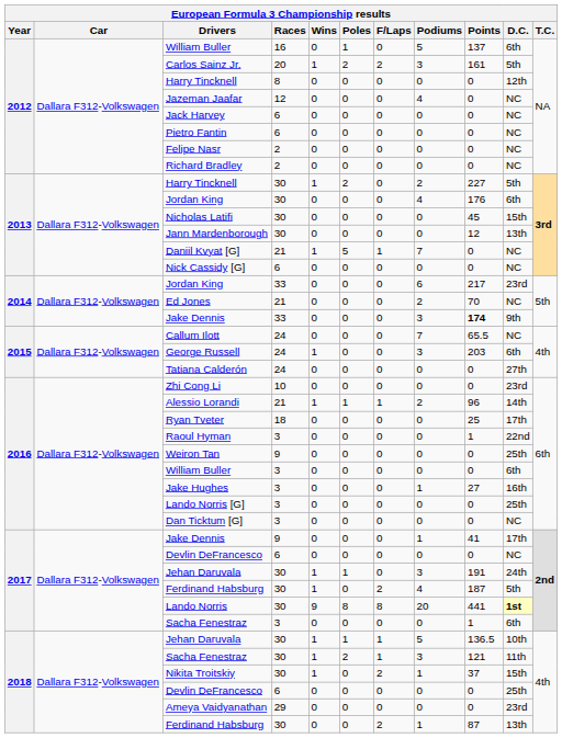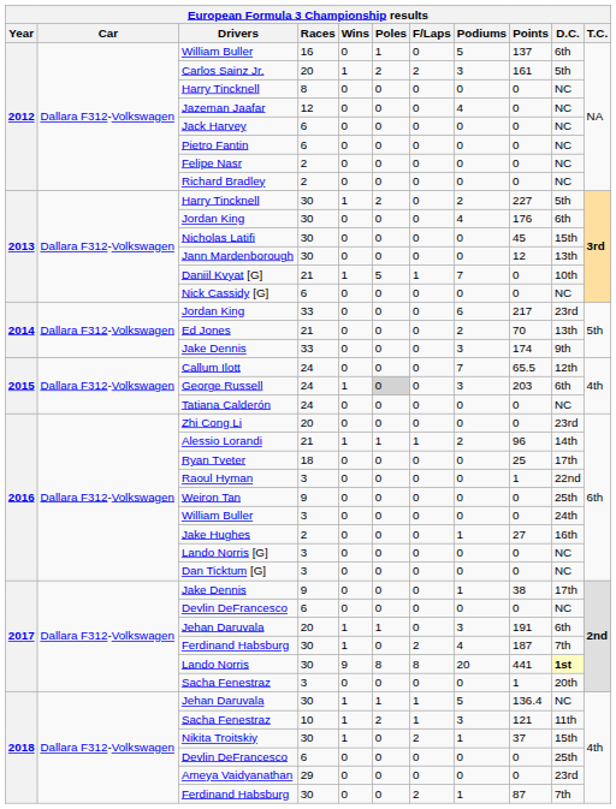 <table class="wikitable" style="font-size:85%; width:700px">
 <tr>
 <th colspan=11><a href='#'>European Formula 3 Championship</a> results</th>
 </tr>
 <tr valign="top">
 <th>Year</th>
 <th>Car</th>
 <th>Drivers</th>
 <th>Races</th>
 <th>Wins</th>
 <th>Poles</th>
 <th>F/Laps</th>
 <th>Podiums</th>
 <th>Points</th>
 <th>D.C.</th>
 <th>T.C.</th>
 </tr>
 <tr>
 <th rowspan=8><a href='#'>2012</a></th>
 <td rowspan=8><a href='#'>Dallara F312</a>-<a href='#'>Volkswagen</a></td>
 <td> <a href='#'>William Buller</a></td>
 <td>16</td>
 <td>0</td>
 <td>1</td>
 <td>0</td>
 <td>5</td>
 <td>137</td>
 <td>6th</td>
 <td rowspan=8>NA</td>
 </tr>
 <tr>
 <td> <a href='#'>Carlos Sainz Jr.</a></td>
 <td>20</td>
 <td>1</td>
 <td>2</td>
 <td>2</td>
 <td>3</td>
 <td>161</td>
 <td>5th</td>
 </tr>
 <tr>
 <td> <a href='#'>Harry Tincknell</a></td>
 <td>8</td>
 <td>0</td>
 <td>0</td>
 <td>0</td>
 <td>0</td>
 <td>0</td>
-<td>12th</td>
+<td>NC</td>
 </tr>
 <tr>
 <td> <a href='#'>Jazeman Jaafar</a></td>
 <td>12</td>
 <td>0</td>
 <td>0</td>
 <td>0</td>
 <td>4</td>
 <td>0</td>
 <td>NC</td>
 </tr>
 <tr>
 <td> <a href='#'>Jack Harvey</a></td>
 <td>6</td>
 <td>0</td>
 <td>0</td>
 <td>0</td>
 <td>0</td>
 <td>0</td>
 <td>NC</td>
 </tr>
 <tr>
 <td> <a href='#'>Pietro Fantin</a></td>
 <td>6</td>
 <td>0</td>
 <td>0</td>
 <td>0</td>
 <td>0</td>
 <td>0</td>
 <td>NC</td>
 </tr>
 <tr>
 <td> <a href='#'>Felipe Nasr</a></td>
 <td>2</td>
 <td>0</td>
 <td>0</td>
 <td>0</td>
 <td>0</td>
 <td>0</td>
 <td>NC</td>
 </tr>
 <tr>
 <td> <a href='#'>Richard Bradley</a></td>
 <td>2</td>
 <td>0</td>
 <td>0</td>
 <td>0</td>
 <td>0</td>
 <td>0</td>
 <td>NC</td>
 </tr>
 <tr>
 <th rowspan=6><a href='#'>2013</a></th>
 <td rowspan=6><a href='#'>Dallara F312</a>-<a href='#'>Volkswagen</a></td>
 <td> <a href='#'>Harry Tincknell</a></td>
 <td>30</td>
 <td>1</td>
 <td>2</td>
 <td>0</td>
 <td>2</td>
 <td>227</td>
 <td>5th</td>
 <td rowspan=6 style="background:#ffdf9f;"><strong>3rd</strong></td>
 </tr>
 <tr>
 <td> <a href='#'>Jordan King</a></td>
 <td>30</td>
 <td>0</td>
 <td>0</td>
 <td>0</td>
 <td>4</td>
 <td>176</td>
 <td>6th</td>
 </tr>
 <tr>
 <td> <a href='#'>Nicholas Latifi</a></td>
 <td>30</td>
 <td>0</td>
 <td>0</td>
 <td>0</td>
 <td>0</td>
 <td>45</td>
 <td>15th</td>
 </tr>
 <tr>
 <td> <a href='#'>Jann Mardenborough</a></td>
 <td>30</td>
 <td>0</td>
 <td>0</td>
 <td>0</td>
 <td>0</td>
 <td>12</td>
 <td>13th</td>
 </tr>
 <tr>
 <td> <a href='#'>Daniil Kvyat</a> [G]</td>
 <td>21</td>
 <td>1</td>
 <td>5</td>
 <td>1</td>
 <td>7</td>
 <td>0</td>
-<td>NC</td>
+<td>10th</td>
 </tr>
 <tr>
 <td> <a href='#'>Nick Cassidy</a> [G]</td>
 <td>6</td>
 <td>0</td>
 <td>0</td>
 <td>0</td>
 <td>0</td>
 <td>0</td>
 <td>NC</td>
 </tr>
 <tr>
 <th rowspan=3><a href='#'>2014</a></th>
 <td rowspan=3><a href='#'>Dallara F312</a>-<a href='#'>Volkswagen</a></td>
 <td> <a href='#'>Jordan King</a></td>
 <td>33</td>
 <td>0</td>
 <td>0</td>
 <td>0</td>
 <td>6</td>
 <td>217</td>
 <td>23rd</td>
 <td rowspan=3>5th</td>
 </tr>
 <tr>
 <td> <a href='#'>Ed Jones</a></td>
 <td>21</td>
 <td>0</td>
 <td>0</td>
 <td>0</td>
 <td>2</td>
 <td>70</td>
-<td>NC</td>
+<td>13th</td>
 </tr>
 <tr>
 <td> <a href='#'>Jake Dennis</a></td>
 <td>33</td>
 <td>0</td>
 <td>0</td>
 <td>0</td>
 <td>3</td>
-<td><strong>174</strong></td>
+<td>174</td>
 <td>9th</td>
 </tr>
 <tr>
 <th rowspan=3><a href='#'>2015</a></th>
 <td rowspan=3><a href='#'>Dallara F312</a>-<a href='#'>Volkswagen</a></td>
 <td> <a href='#'>Callum Ilott</a></td>
 <td>24</td>
 <td>0</td>
 <td>0</td>
 <td>0</td>
 <td>7</td>
 <td>65.5</td>
-<td>NC</td>
+<td>12th</td>
 <td rowspan=3>4th</td>
 </tr>
 <tr>
 <td> <a href='#'>George Russell</a></td>
 <td>24</td>
 <td>1</td>
-<td>0</td>
+<td style="background: lightgrey;">0</td>
 <td>0</td>
 <td>3</td>
 <td>203</td>
 <td>6th</td>
 </tr>
 <tr>
 <td> <a href='#'>Tatiana Calderón</a></td>
 <td>24</td>
 <td>0</td>
 <td>0</td>
 <td>0</td>
 <td>0</td>
 <td>0</td>
-<td>27th</td>
+<td>NC</td>
 </tr>
 <tr>
 <th rowspan=9><a href='#'>2016</a></th>
 <td rowspan=9><a href='#'>Dallara F312</a>-<a href='#'>Volkswagen</a></td>
 <td> <a href='#'>Zhi Cong Li</a></td>
-<td>10</td>
+<td>20</td>
 <td>0</td>
 <td>0</td>
 <td>0</td>
 <td>0</td>
 <td>0</td>
 <td>23rd</td>
 <td rowspan=9>6th</td>
 </tr>
 <tr>
 <td> <a href='#'>Alessio Lorandi</a></td>
 <td>21</td>
 <td>1</td>
 <td>1</td>
 <td>1</td>
 <td>2</td>
 <td>96</td>
 <td>14th</td>
 </tr>
 <tr>
 <td> <a href='#'>Ryan Tveter</a></td>
 <td>18</td>
 <td>0</td>
 <td>0</td>
 <td>0</td>
 <td>0</td>
 <td>25</td>
 <td>17th</td>
 </tr>
 <tr>
 <td> <a href='#'>Raoul Hyman</a></td>
 <td>3</td>
 <td>0</td>
 <td>0</td>
 <td>0</td>
 <td>0</td>
 <td>1</td>
 <td>22nd</td>
 </tr>
 <tr>
 <td> <a href='#'>Weiron Tan</a></td>
 <td>9</td>
 <td>0</td>
 <td>0</td>
 <td>0</td>
 <td>0</td>
 <td>0</td>
 <td>25th</td>
 </tr>
 <tr>
 <td> <a href='#'>William Buller</a></td>
 <td>3</td>
 <td>0</td>
 <td>0</td>
 <td>0</td>
 <td>0</td>
 <td>0</td>
-<td>6th</td>
+<td>24th</td>
 </tr>
 <tr>
 <td> <a href='#'>Jake Hughes</a></td>
-<td>3</td>
+<td>2</td>
 <td>0</td>
 <td>0</td>
 <td>0</td>
 <td>1</td>
 <td>27</td>
 <td>16th</td>
 </tr>
 <tr>
 <td> <a href='#'>Lando Norris</a> [G]</td>
 <td>3</td>
 <td>0</td>
 <td>0</td>
 <td>0</td>
 <td>0</td>
 <td>0</td>
-<td>25th</td>
+<td>NC</td>
 </tr>
 <tr>
 <td> <a href='#'>Dan Ticktum</a> [G]</td>
 <td>3</td>
 <td>0</td>
 <td>0</td>
 <td>0</td>
 <td>0</td>
 <td>0</td>
 <td>NC</td>
 </tr>
 <tr>
 <th rowspan=6><a href='#'>2017</a></th>
 <td rowspan=6><a href='#'>Dallara F312</a>-<a href='#'>Volkswagen</a></td>
 <td> <a href='#'>Jake Dennis</a></td>
 <td>9</td>
 <td>0</td>
 <td>0</td>
 <td>0</td>
 <td>1</td>
-<td>41</td>
+<td>38</td>
 <td>17th</td>
 <td rowspan=6 style="background:#DFDFDF;"><strong>2nd</strong></td>
 </tr>
 <tr>
 <td> <a href='#'>Devlin DeFrancesco</a></td>
 <td>6</td>
 <td>0</td>
 <td>0</td>
 <td>0</td>
 <td>0</td>
 <td>0</td>
 <td>NC</td>
 </tr>
 <tr>
 <td> <a href='#'>Jehan Daruvala</a></td>
-<td>30</td>
+<td>20</td>
 <td>1</td>
 <td>1</td>
 <td>0</td>
 <td>3</td>
 <td>191</td>
-<td>24th</td>
+<td>6th</td>
 </tr>
 <tr>
 <td> <a href='#'>Ferdinand Habsburg</a></td>
 <td>30</td>
 <td>1</td>
 <td>0</td>
 <td>2</td>
 <td>4</td>
 <td>187</td>
-<td>5th</td>
+<td>7th</td>
 </tr>
 <tr>
 <td> <a href='#'>Lando Norris</a></td>
 <td>30</td>
 <td>9</td>
 <td>8</td>
 <td>8</td>
 <td>20</td>
 <td>441</td>
 <td style="background:#ffffbf;"><strong>1st</strong></td>
 </tr>
 <tr>
 <td> <a href='#'>Sacha Fenestraz</a></td>
 <td>3</td>
 <td>0</td>
 <td>0</td>
 <td>0</td>
 <td>0</td>
 <td>1</td>
-<td>6th</td>
+<td>20th</td>
 </tr>
 <tr>
 <th rowspan="6"><a href='#'>2018</a></th>
 <td rowspan="6"><a href='#'>Dallara F312</a>-<a href='#'>Volkswagen</a></td>
 <td> <a href='#'>Jehan Daruvala</a></td>
 <td>30</td>
 <td>1</td>
 <td>1</td>
 <td>1</td>
 <td>5</td>
-<td>136.5</td>
-<td>10th</td>
+<td>136.4</td>
+<td>NC</td>
 <td rowspan="6">4th</td>
 </tr>
 <tr>
 <td> <a href='#'>Sacha Fenestraz</a></td>
-<td>30</td>
+<td>10</td>
 <td>1</td>
 <td>2</td>
 <td>1</td>
 <td>3</td>
 <td>121</td>
 <td>11th</td>
 </tr>
 <tr>
 <td> <a href='#'>Nikita Troitskiy</a></td>
 <td>30</td>
 <td>1</td>
 <td>0</td>
 <td>2</td>
 <td>1</td>
 <td>37</td>
 <td>15th</td>
 </tr>
 <tr>
 <td> <a href='#'>Devlin DeFrancesco</a></td>
 <td>6</td>
 <td>0</td>
 <td>0</td>
 <td>0</td>
 <td>0</td>
 <td>0</td>
 <td>25th</td>
 </tr>
 <tr>
 <td> <a href='#'>Ameya Vaidyanathan</a></td>
 <td>29</td>
 <td>0</td>
 <td>0</td>
 <td>0</td>
 <td>0</td>
 <td>0</td>
 <td>23rd</td>
 </tr>
 <tr>
 <td> <a href='#'>Ferdinand Habsburg</a></td>
 <td>30</td>
 <td>0</td>
 <td>0</td>
 <td>2</td>
 <td>1</td>
 <td>87</td>
-<td>13th</td>
+<td>7th</td>
 </tr>
 </table>
